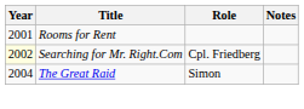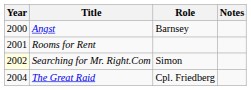 <table class="wikitable sortable">
 <tr>
 <th>Year</th>
 <th>Title</th>
 <th>Role</th>
 <th>Notes</th>
+</tr>
+<tr>
+<td>2000</td>
+<td><em><a href='#'>Angst</a></em></td>
+<td>Barnsey</td>
+<td></td>
 </tr>
 <tr>
 <td>2001</td>
 <td><em>Rooms for Rent</em></td>
 <td></td>
 <td></td>
 </tr>
 <tr>
 <td style="background: lightyellow;">2002</td>
 <td><em>Searching for Mr. Right.Com</em></td>
-<td>Cpl. Friedberg</td>
+<td>Simon</td>
 <td></td>
 </tr>
 <tr>
 <td>2004</td>
 <td><em><a href='#'>The Great Raid</a></em></td>
-<td>Simon</td>
+<td>Cpl. Friedberg</td>
 <td></td>
 </tr>
 </table>
